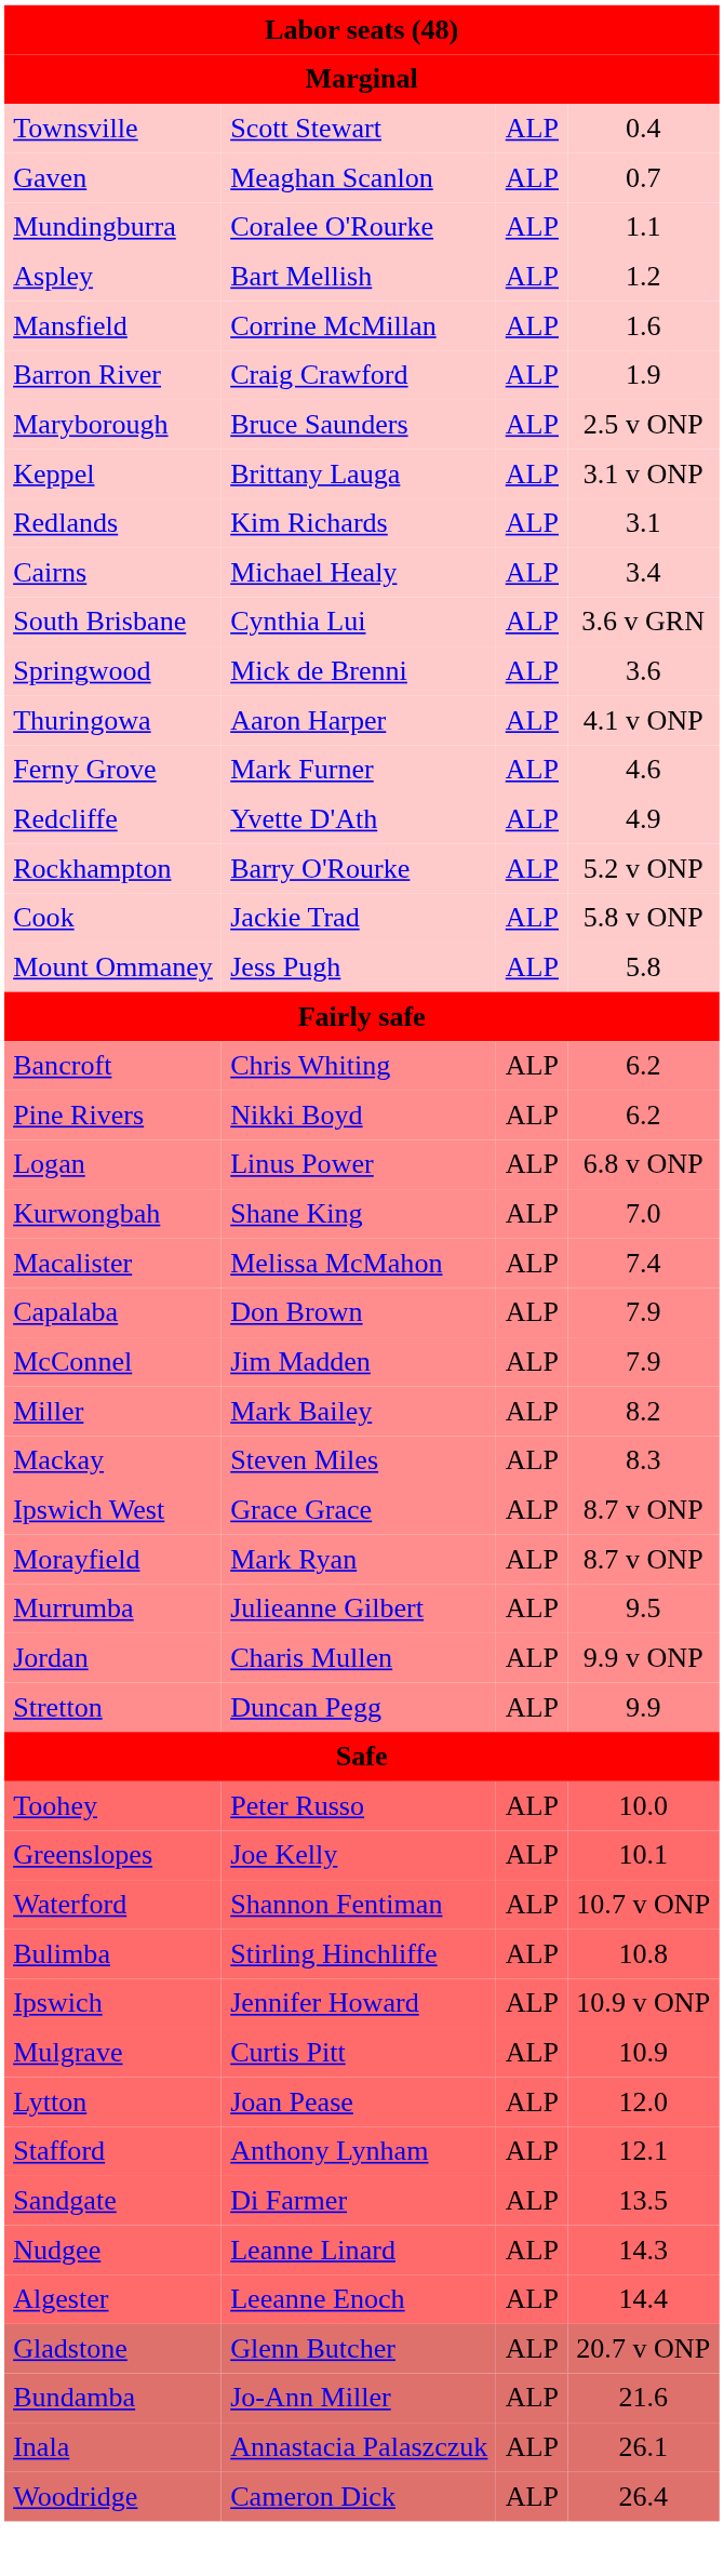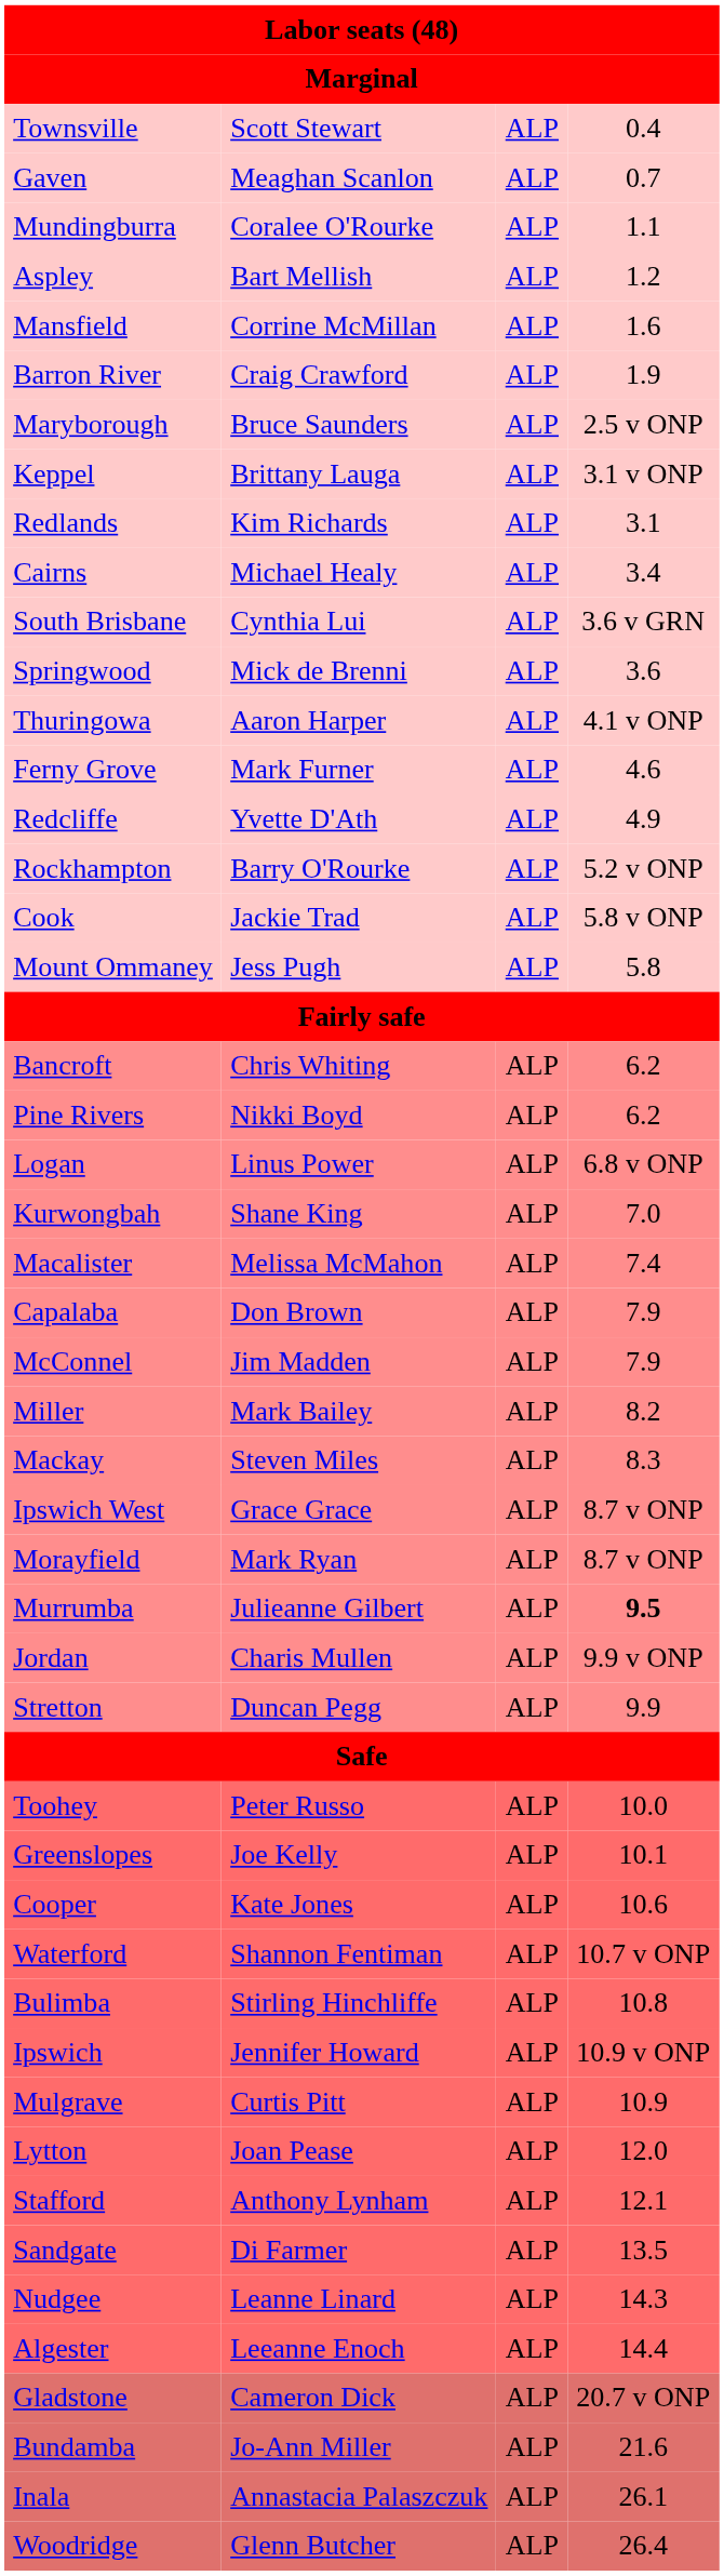 <table class="toccolours" align="left" cellpadding="5" cellspacing="0" style="margin-right: .5em; margin-top: .4em; font-size: 90 points; float:left">
 <tr>
 <td colspan="4" style="text-align:center; background:red;"><span><strong>Labor seats (48)</strong></span></td>
 </tr>
 <tr>
 <td colspan="4" style="text-align:center; background:red;"><span><strong>Marginal</strong></span></td>
 </tr>
 <tr>
 <td style="text-align:left; background:#ffcaca;"><a href='#'>Townsville</a></td>
 <td style="text-align:left; background:#ffcaca;"><a href='#'>Scott Stewart</a></td>
 <td style="text-align:left; background:#ffcaca;"><a href='#'>ALP</a></td>
 <td style="text-align:center; background:#ffcaca;">0.4</td>
 </tr>
 <tr>
 <td style="text-align:left; background:#ffcaca;"><a href='#'>Gaven</a></td>
 <td style="text-align:left; background:#ffcaca;"><a href='#'>Meaghan Scanlon</a></td>
 <td style="text-align:left; background:#ffcaca;"><a href='#'>ALP</a></td>
 <td style="text-align:center; background:#ffcaca;">0.7</td>
 </tr>
 <tr>
 <td style="text-align:left; background:#ffcaca;"><a href='#'>Mundingburra</a></td>
 <td style="text-align:left; background:#ffcaca;"><a href='#'>Coralee O'Rourke</a></td>
 <td style="text-align:left; background:#ffcaca;"><a href='#'>ALP</a></td>
 <td style="text-align:center; background:#ffcaca;">1.1</td>
 </tr>
 <tr>
 <td style="text-align:left; background:#ffcaca;"><a href='#'>Aspley</a></td>
 <td style="text-align:left; background:#ffcaca;"><a href='#'>Bart Mellish</a></td>
 <td style="text-align:left; background:#ffcaca;"><a href='#'>ALP</a></td>
 <td style="text-align:center; background:#ffcaca;">1.2</td>
 </tr>
 <tr>
 <td style="text-align:left; background:#ffcaca;"><a href='#'>Mansfield</a></td>
 <td style="text-align:left; background:#ffcaca;"><a href='#'>Corrine McMillan</a></td>
 <td style="text-align:left; background:#ffcaca;"><a href='#'>ALP</a></td>
 <td style="text-align:center; background:#ffcaca;">1.6</td>
 </tr>
 <tr>
 <td style="text-align:left; background:#ffcaca;"><a href='#'>Barron River</a></td>
 <td style="text-align:left; background:#ffcaca;"><a href='#'>Craig Crawford</a></td>
 <td style="text-align:left; background:#ffcaca;"><a href='#'>ALP</a></td>
 <td style="text-align:center; background:#ffcaca;">1.9</td>
 </tr>
 <tr>
 <td style="text-align:left; background:#ffcaca;"><a href='#'>Maryborough</a></td>
 <td style="text-align:left; background:#ffcaca;"><a href='#'>Bruce Saunders</a></td>
 <td style="text-align:left; background:#ffcaca;"><a href='#'>ALP</a></td>
 <td style="text-align:center; background:#ffcaca;">2.5 v ONP</td>
 </tr>
 <tr>
 <td style="text-align:left; background:#ffcaca;"><a href='#'>Keppel</a></td>
 <td style="text-align:left; background:#ffcaca;"><a href='#'>Brittany Lauga</a></td>
 <td style="text-align:left; background:#ffcaca;"><a href='#'>ALP</a></td>
 <td style="text-align:center; background:#ffcaca;">3.1 v ONP</td>
 </tr>
 <tr>
 <td style="text-align:left; background:#ffcaca;"><a href='#'>Redlands</a></td>
 <td style="text-align:left; background:#ffcaca;"><a href='#'>Kim Richards</a></td>
 <td style="text-align:left; background:#ffcaca;"><a href='#'>ALP</a></td>
 <td style="text-align:center; background:#ffcaca;">3.1</td>
 </tr>
 <tr>
 <td style="text-align:left; background:#ffcaca;"><a href='#'>Cairns</a></td>
 <td style="text-align:left; background:#ffcaca;"><a href='#'>Michael Healy</a></td>
 <td style="text-align:left; background:#ffcaca;"><a href='#'>ALP</a></td>
 <td style="text-align:center; background:#ffcaca;">3.4</td>
 </tr>
 <tr>
 <td style="text-align:left; background:#ffcaca;"><a href='#'>South Brisbane</a></td>
 <td style="text-align:left; background:#ffcaca;"><a href='#'>Cynthia Lui</a></td>
 <td style="text-align:left; background:#ffcaca;"><a href='#'>ALP</a></td>
 <td style="text-align:center; background:#ffcaca;">3.6 v GRN</td>
 </tr>
 <tr>
 <td style="text-align:left; background:#ffcaca;"><a href='#'>Springwood</a></td>
 <td style="text-align:left; background:#ffcaca;"><a href='#'>Mick de Brenni</a></td>
 <td style="text-align:left; background:#ffcaca;"><a href='#'>ALP</a></td>
 <td style="text-align:center; background:#ffcaca;">3.6</td>
 </tr>
 <tr>
 <td style="text-align:left; background:#ffcaca;"><a href='#'>Thuringowa</a></td>
 <td style="text-align:left; background:#ffcaca;"><a href='#'>Aaron Harper</a></td>
 <td style="text-align:left; background:#ffcaca;"><a href='#'>ALP</a></td>
 <td style="text-align:center; background:#ffcaca;">4.1 v ONP</td>
 </tr>
 <tr>
 <td style="text-align:left; background:#ffcaca;"><a href='#'>Ferny Grove</a></td>
 <td style="text-align:left; background:#ffcaca;"><a href='#'>Mark Furner</a></td>
 <td style="text-align:left; background:#ffcaca;"><a href='#'>ALP</a></td>
 <td style="text-align:center; background:#ffcaca;">4.6</td>
 </tr>
 <tr>
 <td style="text-align:left; background:#ffcaca;"><a href='#'>Redcliffe</a></td>
 <td style="text-align:left; background:#ffcaca;"><a href='#'>Yvette D'Ath</a></td>
 <td style="text-align:left; background:#ffcaca;"><a href='#'>ALP</a></td>
 <td style="text-align:center; background:#ffcaca;">4.9</td>
 </tr>
 <tr>
 <td style="text-align:left; background:#ffcaca;"><a href='#'>Rockhampton</a></td>
 <td style="text-align:left; background:#ffcaca;"><a href='#'>Barry O'Rourke</a></td>
 <td style="text-align:left; background:#ffcaca;"><a href='#'>ALP</a></td>
 <td style="text-align:center; background:#ffcaca;">5.2 v ONP</td>
 </tr>
 <tr>
 <td style="text-align:left; background:#ffcaca;"><a href='#'>Cook</a></td>
 <td style="text-align:left; background:#ffcaca;"><a href='#'>Jackie Trad</a></td>
 <td style="text-align:left; background:#ffcaca;"><a href='#'>ALP</a></td>
 <td style="text-align:center; background:#ffcaca;">5.8 v ONP</td>
 </tr>
 <tr>
 <td style="text-align:left; background:#ffcaca;"><a href='#'>Mount Ommaney</a></td>
 <td style="text-align:left; background:#ffcaca;"><a href='#'>Jess Pugh</a></td>
 <td style="text-align:left; background:#ffcaca;"><a href='#'>ALP</a></td>
 <td style="text-align:center; background:#ffcaca;">5.8</td>
 </tr>
 <tr>
 <td COLSPAN=4 align="center" bgcolor="red"><span><strong>Fairly safe</strong></span></td>
 </tr>
 <tr>
 <td align="left" bgcolor="FF8D8D"><a href='#'>Bancroft</a></td>
 <td align="left" bgcolor="FF8D8D"><a href='#'>Chris Whiting</a></td>
 <td align="left" bgcolor="FF8D8D">ALP</td>
 <td align="center" bgcolor="FF8D8D">6.2</td>
 </tr>
 <tr>
 <td align="left" bgcolor="FF8D8D"><a href='#'>Pine Rivers</a></td>
 <td align="left" bgcolor="FF8D8D"><a href='#'>Nikki Boyd</a></td>
 <td align="left" bgcolor="FF8D8D">ALP</td>
 <td align="center" bgcolor="FF8D8D">6.2</td>
 </tr>
 <tr>
 <td align="left" bgcolor="FF8D8D"><a href='#'>Logan</a></td>
 <td align="left" bgcolor="FF8D8D"><a href='#'>Linus Power</a></td>
 <td align="left" bgcolor="FF8D8D">ALP</td>
 <td align="center" bgcolor="FF8D8D">6.8 v ONP</td>
 </tr>
 <tr>
 <td align="left" bgcolor="FF8D8D"><a href='#'>Kurwongbah</a></td>
 <td align="left" bgcolor="FF8D8D"><a href='#'>Shane King</a></td>
 <td align="left" bgcolor="FF8D8D">ALP</td>
 <td align="center" bgcolor="FF8D8D">7.0</td>
 </tr>
 <tr>
 <td align="left" bgcolor="FF8D8D"><a href='#'>Macalister</a></td>
 <td align="left" bgcolor="FF8D8D"><a href='#'>Melissa McMahon</a></td>
 <td align="left" bgcolor="FF8D8D">ALP</td>
 <td align="center" bgcolor="FF8D8D">7.4</td>
 </tr>
 <tr>
 <td align="left" bgcolor="FF8D8D"><a href='#'>Capalaba</a></td>
 <td align="left" bgcolor="FF8D8D"><a href='#'>Don Brown</a></td>
 <td align="left" bgcolor="FF8D8D">ALP</td>
 <td align="center" bgcolor="FF8D8D">7.9</td>
 </tr>
 <tr>
 <td align="left" bgcolor="FF8D8D"><a href='#'>McConnel</a></td>
 <td align="left" bgcolor="FF8D8D"><a href='#'>Jim Madden</a></td>
 <td align="left" bgcolor="FF8D8D">ALP</td>
 <td align="center" bgcolor="FF8D8D">7.9</td>
 </tr>
 <tr>
 <td align="left" bgcolor="FF8D8D"><a href='#'>Miller</a></td>
 <td align="left" bgcolor="FF8D8D"><a href='#'>Mark Bailey</a></td>
 <td align="left" bgcolor="FF8D8D">ALP</td>
 <td align="center" bgcolor="FF8D8D">8.2</td>
 </tr>
 <tr>
 <td align="left" bgcolor="FF8D8D"><a href='#'>Mackay</a></td>
 <td align="left" bgcolor="FF8D8D"><a href='#'>Steven Miles</a></td>
 <td align="left" bgcolor="FF8D8D">ALP</td>
 <td align="center" bgcolor="FF8D8D">8.3</td>
 </tr>
 <tr>
 <td align="left" bgcolor="FF8D8D"><a href='#'>Ipswich West</a></td>
 <td align="left" bgcolor="FF8D8D"><a href='#'>Grace Grace</a></td>
 <td align="left" bgcolor="FF8D8D">ALP</td>
 <td align="center" bgcolor="FF8D8D">8.7 v ONP</td>
 </tr>
 <tr>
 <td align="left" bgcolor="FF8D8D"><a href='#'>Morayfield</a></td>
 <td align="left" bgcolor="FF8D8D"><a href='#'>Mark Ryan</a></td>
 <td align="left" bgcolor="FF8D8D">ALP</td>
 <td align="center" bgcolor="FF8D8D">8.7 v ONP</td>
 </tr>
 <tr>
 <td align="left" bgcolor="FF8D8D"><a href='#'>Murrumba</a></td>
 <td align="left" bgcolor="FF8D8D"><a href='#'>Julieanne Gilbert</a></td>
 <td align="left" bgcolor="FF8D8D">ALP</td>
-<td align="center" bgcolor="FF8D8D">9.5</td>
+<td align="center" bgcolor="FF8D8D"><strong>9.5</strong></td>
 </tr>
 <tr>
 <td align="left" bgcolor="FF8D8D"><a href='#'>Jordan</a></td>
 <td align="left" bgcolor="FF8D8D"><a href='#'>Charis Mullen</a></td>
 <td align="left" bgcolor="FF8D8D">ALP</td>
 <td align="center" bgcolor="FF8D8D">9.9 v ONP</td>
 </tr>
 <tr>
 <td align="left" bgcolor="FF8D8D"><a href='#'>Stretton</a></td>
 <td align="left" bgcolor="FF8D8D"><a href='#'>Duncan Pegg</a></td>
 <td align="left" bgcolor="FF8D8D">ALP</td>
 <td align="center" bgcolor="FF8D8D">9.9</td>
 </tr>
 <tr>
 <td COLSPAN=4 align="center" bgcolor="red"><span><strong>Safe</strong></span></td>
 </tr>
 <tr>
 <td align="left" bgcolor="FF6B6B"><a href='#'>Toohey</a></td>
 <td align="left" bgcolor="FF6B6B"><a href='#'>Peter Russo</a></td>
 <td align="left" bgcolor="FF6B6B">ALP</td>
 <td align="center" bgcolor="FF6B6B">10.0</td>
 </tr>
 <tr>
 <td align="left" bgcolor="FF6B6B"><a href='#'>Greenslopes</a></td>
 <td align="left" bgcolor="FF6B6B"><a href='#'>Joe Kelly</a></td>
 <td align="left" bgcolor="FF6B6B">ALP</td>
 <td align="center" bgcolor="FF6B6B">10.1</td>
+</tr>
+<tr>
+<td align="left" bgcolor="FF6B6B"><a href='#'>Cooper</a></td>
+<td align="left" bgcolor="FF6B6B"><a href='#'>Kate Jones</a></td>
+<td align="left" bgcolor="FF6B6B">ALP</td>
+<td align="center" bgcolor="FF6B6B">10.6</td>
 </tr>
 <tr>
 <td align="left" bgcolor="FF6B6B"><a href='#'>Waterford</a></td>
 <td align="left" bgcolor="FF6B6B"><a href='#'>Shannon Fentiman</a></td>
 <td align="left" bgcolor="FF6B6B">ALP</td>
 <td align="center" bgcolor="FF6B6B">10.7 v ONP</td>
 </tr>
 <tr>
 <td align="left" bgcolor="FF6B6B"><a href='#'>Bulimba</a></td>
 <td align="left" bgcolor="FF6B6B"><a href='#'>Stirling Hinchliffe</a></td>
 <td align="left" bgcolor="FF6B6B">ALP</td>
 <td align="center" bgcolor="FF6B6B">10.8</td>
 </tr>
 <tr>
 <td align="left" bgcolor="FF6B6B"><a href='#'>Ipswich</a></td>
 <td align="left" bgcolor="FF6B6B"><a href='#'>Jennifer Howard</a></td>
 <td align="left" bgcolor="FF6B6B">ALP</td>
 <td align="center" bgcolor="FF6B6B">10.9 v ONP</td>
 </tr>
 <tr>
 <td align="left" bgcolor="FF6B6B"><a href='#'>Mulgrave</a></td>
 <td align="left" bgcolor="FF6B6B"><a href='#'>Curtis Pitt</a></td>
 <td align="left" bgcolor="FF6B6B">ALP</td>
 <td align="center" bgcolor="FF6B6B">10.9</td>
 </tr>
 <tr>
 <td align="left" bgcolor="FF6B6B"><a href='#'>Lytton</a></td>
 <td align="left" bgcolor="FF6B6B"><a href='#'>Joan Pease</a></td>
 <td align="left" bgcolor="FF6B6B">ALP</td>
 <td align="center" bgcolor="FF6B6B">12.0</td>
 </tr>
 <tr>
 <td align="left" bgcolor="FF6B6B"><a href='#'>Stafford</a></td>
 <td align="left" bgcolor="FF6B6B"><a href='#'>Anthony Lynham</a></td>
 <td align="left" bgcolor="FF6B6B">ALP</td>
 <td align="center" bgcolor="FF6B6B">12.1</td>
 </tr>
 <tr>
 <td align="left" bgcolor="FF6B6B"><a href='#'>Sandgate</a></td>
 <td align="left" bgcolor="FF6B6B"><a href='#'>Di Farmer</a></td>
 <td align="left" bgcolor="FF6B6B">ALP</td>
 <td align="center" bgcolor="FF6B6B">13.5</td>
 </tr>
 <tr>
 <td align="left" bgcolor="FF6B6B"><a href='#'>Nudgee</a></td>
 <td align="left" bgcolor="FF6B6B"><a href='#'>Leanne Linard</a></td>
 <td align="left" bgcolor="FF6B6B">ALP</td>
 <td align="center" bgcolor="FF6B6B">14.3</td>
 </tr>
 <tr>
 <td align="left" bgcolor="FF6B6B"><a href='#'>Algester</a></td>
 <td align="left" bgcolor="FF6B6B"><a href='#'>Leeanne Enoch</a></td>
 <td align="left" bgcolor="FF6B6B">ALP</td>
 <td align="center" bgcolor="FF6B6B">14.4</td>
 </tr>
 <tr>
 <td align="left" bgcolor="DF716D"><a href='#'>Gladstone</a></td>
-<td align="left" bgcolor="DF716D"><a href='#'>Glenn Butcher</a></td>
+<td align="left" bgcolor="DF716D"><a href='#'>Cameron Dick</a></td>
 <td align="left" bgcolor="DF716D">ALP</td>
 <td align="center" bgcolor="DF716D">20.7 v ONP</td>
 </tr>
 <tr>
 <td align="left" bgcolor="DF716D"><a href='#'>Bundamba</a></td>
 <td align="left" bgcolor="DF716D"><a href='#'>Jo-Ann Miller</a></td>
 <td align="left" bgcolor="DF716D">ALP</td>
 <td align="center" bgcolor="DF716D">21.6</td>
 </tr>
 <tr>
 <td align="left" bgcolor="DF716D"><a href='#'>Inala</a></td>
 <td align="left" bgcolor="DF716D"><a href='#'>Annastacia Palaszczuk</a></td>
 <td align="left" bgcolor="DF716D">ALP</td>
 <td align="center" bgcolor="DF716D">26.1</td>
 </tr>
 <tr>
 <td align="left" bgcolor="DF716D"><a href='#'>Woodridge</a></td>
-<td align="left" bgcolor="DF716D"><a href='#'>Cameron Dick</a></td>
+<td align="left" bgcolor="DF716D"><a href='#'>Glenn Butcher</a></td>
 <td align="left" bgcolor="DF716D">ALP</td>
 <td align="center" bgcolor="DF716D">26.4</td>
 </tr>
 <tr>
 </tr>
 </table>
